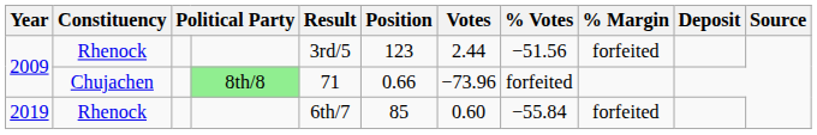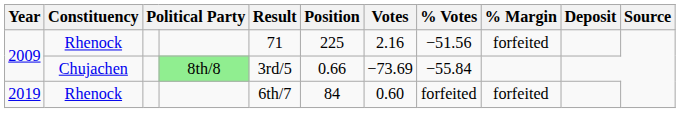 <table class="wikitable sortable" style="text-align:center;">
 <tr>
 <th>Year</th>
 <th>Constituency</th>
 <th colspan=2>Political Party</th>
 <th>Result</th>
 <th>Position</th>
 <th>Votes</th>
 <th>% Votes</th>
 <th>% Margin</th>
 <th>Deposit</th>
 <th>Source</th>
 </tr>
 <tr>
 <td rowspan=2><a href='#'>2009</a></td>
 <td><a href='#'>Rhenock</a></td>
 <td></td>
 <td></td>
-<td>3rd/5</td>
-<td>123</td>
-<td>2.44</td>
+<td>71</td>
+<td>225</td>
+<td>2.16</td>
 <td>−51.56</td>
 <td>forfeited</td>
 <td></td>
 </tr>
 <tr>
 <td><a href='#'>Chujachen</a></td>
 <td></td>
 <td style="background: lightgreen;">8th/8</td>
-<td>71</td>
+<td>3rd/5</td>
 <td>0.66</td>
-<td>−73.96</td>
-<td>forfeited</td>
+<td>−73.69</td>
+<td>−55.84</td>
 <td></td>
 </tr>
 <tr>
 <td><a href='#'>2019</a></td>
 <td><a href='#'>Rhenock</a></td>
 <td></td>
 <td></td>
 <td>6th/7</td>
-<td>85</td>
+<td>84</td>
 <td>0.60</td>
-<td>−55.84</td>
+<td>forfeited</td>
 <td>forfeited</td>
 <td></td>
 </tr>
 </table>
